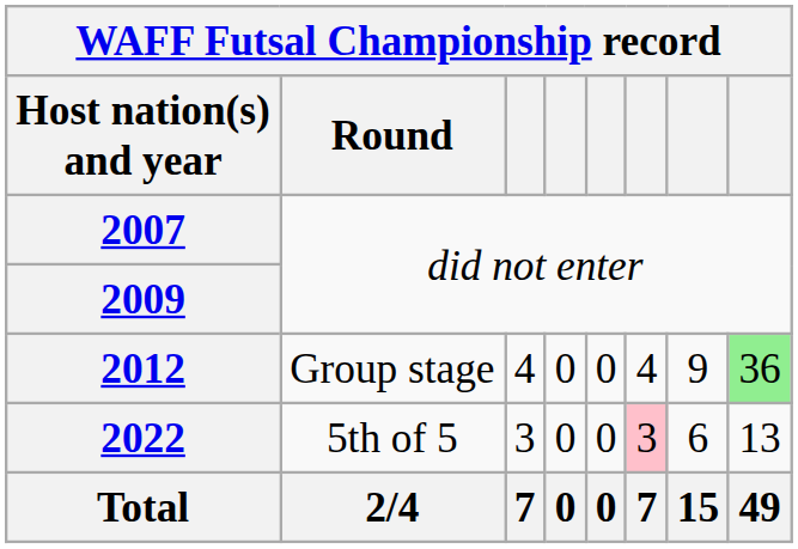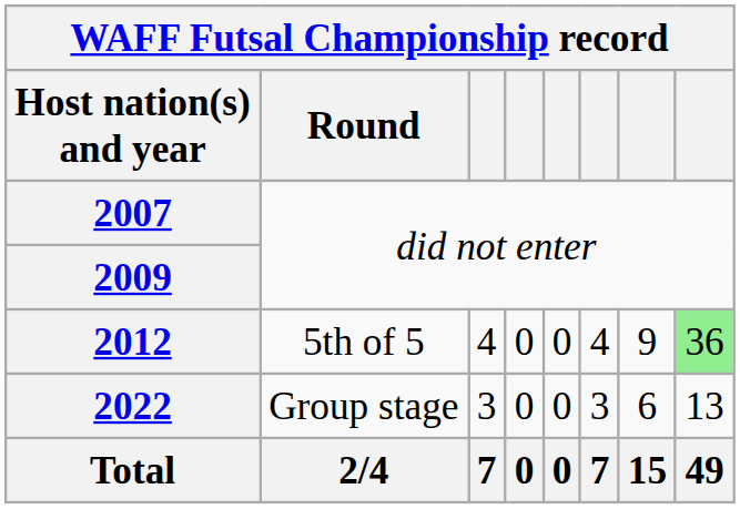 <table class="wikitable" style="font-size:95%; text-align:center;">
 <tr>
 <th colspan="8"><a href='#'>WAFF Futsal Championship</a> record</th>
 </tr>
 <tr>
 <th scope="col">Host nation(s)<br>and year</th>
 <th scope="col">Round</th>
 <th scope="col"></th>
 <th scope="col"></th>
 <th scope="col"></th>
 <th scope="col"></th>
 <th scope="col"></th>
 <th scope="col"></th>
 </tr>
 <tr>
 <th scope="row"> <a href='#'>2007</a></th>
 <td colspan="7" rowspan="2"><em>did not enter</em></td>
 </tr>
 <tr>
 <th scope="row"> <a href='#'>2009</a></th>
 </tr>
 <tr>
 <th scope="row"> <a href='#'>2012</a></th>
-<td>Group stage</td>
+<td>5th of 5</td>
 <td>4</td>
 <td>0</td>
 <td>0</td>
 <td>4</td>
 <td>9</td>
 <td style="background: lightgreen;">36</td>
 </tr>
 <tr>
 <th scope="row"> <a href='#'>2022</a></th>
-<td>5th of 5</td>
+<td>Group stage</td>
 <td>3</td>
 <td>0</td>
 <td>0</td>
-<td style="background: pink;">3</td>
+<td>3</td>
 <td>6</td>
 <td>13</td>
 </tr>
 <tr>
 <th><strong>Total</strong></th>
 <th>2/4</th>
 <th>7</th>
 <th>0</th>
 <th>0</th>
 <th>7</th>
 <th>15</th>
 <th>49</th>
 </tr>
 </table>
